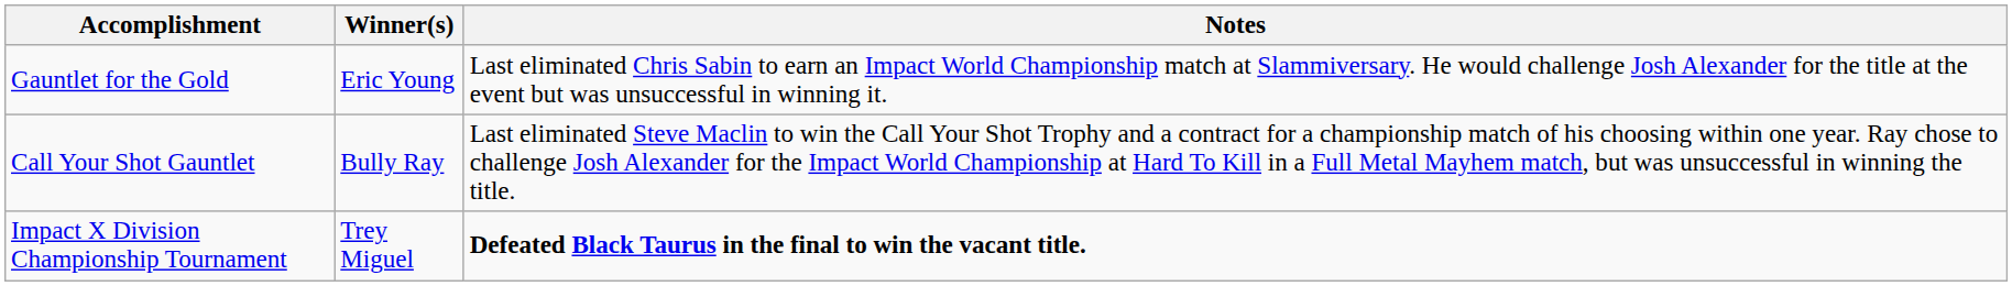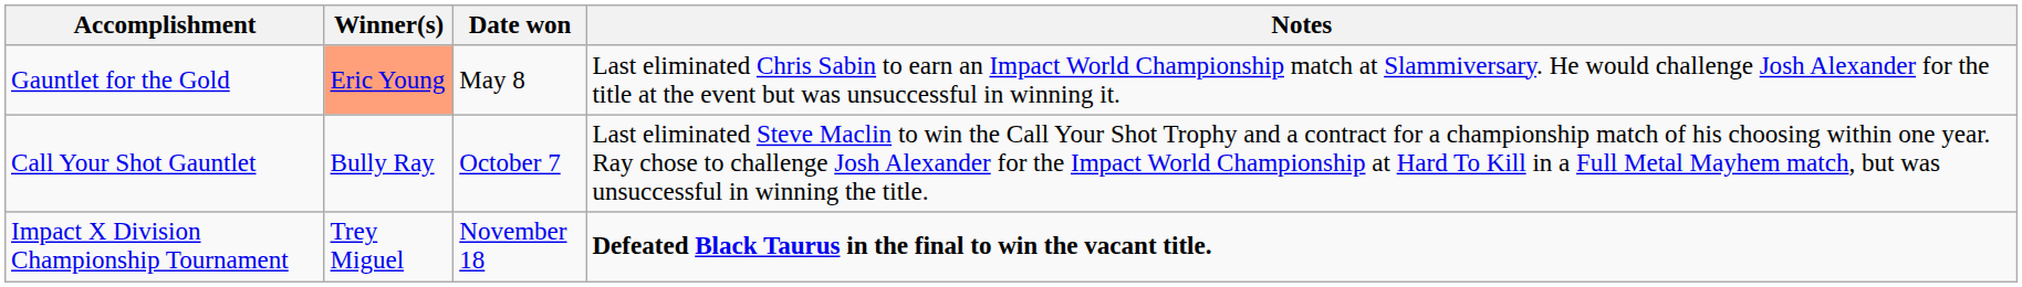 <table class="wikitable" style="width:100%;">
 <tr>
 <th>Accomplishment</th>
 <th>Winner(s)</th>
+<th>Date won</th>
 <th>Notes</th>
 </tr>
 <tr>
 <td><a href='#'>Gauntlet for the Gold</a><br></td>
-<td><a href='#'>Eric Young</a></td>
+<td style="background: lightsalmon;"><a href='#'>Eric Young</a></td>
+<td>May 8<br></td>
 <td>Last eliminated <a href='#'>Chris Sabin</a> to earn an <a href='#'>Impact World Championship</a> match at <a href='#'>Slammiversary</a>. He would challenge <a href='#'>Josh Alexander</a> for the title at the event but was unsuccessful in winning it.</td>
 </tr>
 <tr>
 <td><a href='#'>Call Your Shot Gauntlet</a></td>
 <td><a href='#'>Bully Ray</a></td>
+<td><a href='#'>October 7</a></td>
 <td>Last eliminated <a href='#'>Steve Maclin</a> to win the Call Your Shot Trophy and a contract for a championship match of his choosing within one year. Ray chose to challenge <a href='#'>Josh Alexander</a> for the <a href='#'>Impact World Championship</a> at <a href='#'>Hard To Kill</a> in a <a href='#'>Full Metal Mayhem match</a>, but was unsuccessful in winning the title.</td>
 </tr>
 <tr>
 <td><a href='#'>Impact X Division Championship Tournament</a></td>
 <td><a href='#'>Trey Miguel</a></td>
+<td><a href='#'>November 18</a></td>
 <td><strong>Defeated <a href='#'>Black Taurus</a> in the final to win the vacant title.</strong></td>
 </tr>
 </table>
